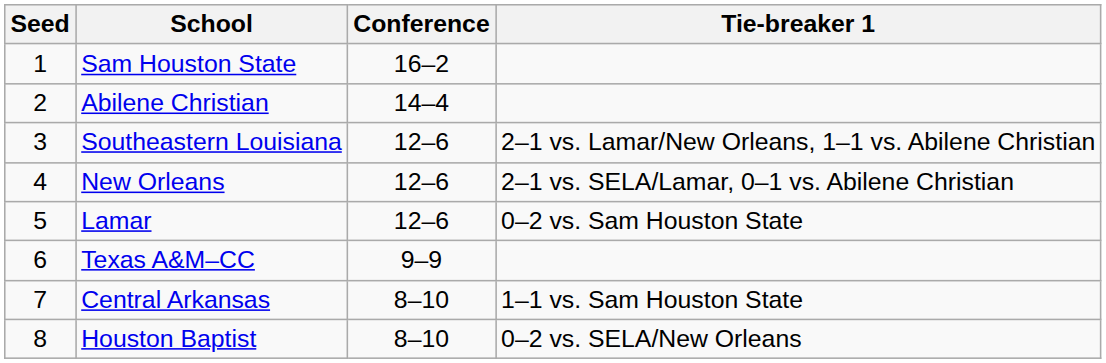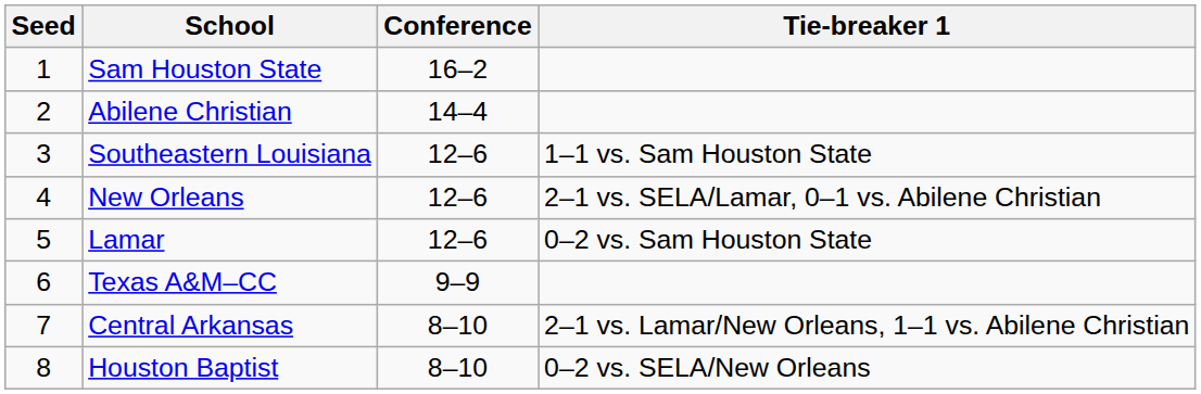 <table class="wikitable" style="text-align:center">
 <tr>
 <th>Seed</th>
 <th>School</th>
 <th>Conference</th>
 <th>Tie-breaker 1</th>
 </tr>
 <tr>
 <td>1</td>
 <td align=left><a href='#'>Sam Houston State</a></td>
 <td>16–2</td>
 <td align=left></td>
 </tr>
 <tr>
 <td>2</td>
 <td align=left><a href='#'>Abilene Christian</a></td>
 <td>14–4</td>
 <td></td>
 </tr>
 <tr>
 <td>3</td>
 <td align=left><a href='#'>Southeastern Louisiana</a></td>
 <td>12–6</td>
-<td align=left>2–1 vs. Lamar/New Orleans, 1–1 vs. Abilene Christian</td>
+<td align=left>1–1 vs. Sam Houston State</td>
 </tr>
 <tr>
 <td>4</td>
 <td align=left><a href='#'>New Orleans</a></td>
 <td>12–6</td>
 <td align=left>2–1 vs. SELA/Lamar, 0–1 vs. Abilene Christian</td>
 </tr>
 <tr>
 <td>5</td>
 <td align=left><a href='#'>Lamar</a></td>
 <td>12–6</td>
 <td align=left>0–2 vs. Sam Houston State</td>
 </tr>
 <tr>
 <td>6</td>
 <td align=left><a href='#'>Texas A&M–CC</a></td>
 <td>9–9</td>
 <td></td>
 </tr>
 <tr>
 <td>7</td>
 <td align=left><a href='#'>Central Arkansas</a></td>
 <td>8–10</td>
-<td align=left>1–1 vs. Sam Houston State</td>
+<td align=left>2–1 vs. Lamar/New Orleans, 1–1 vs. Abilene Christian</td>
 </tr>
 <tr>
 <td>8</td>
 <td align=left><a href='#'>Houston Baptist</a></td>
 <td>8–10</td>
 <td align=left>0–2 vs. SELA/New Orleans</td>
 </tr>
 </table>
